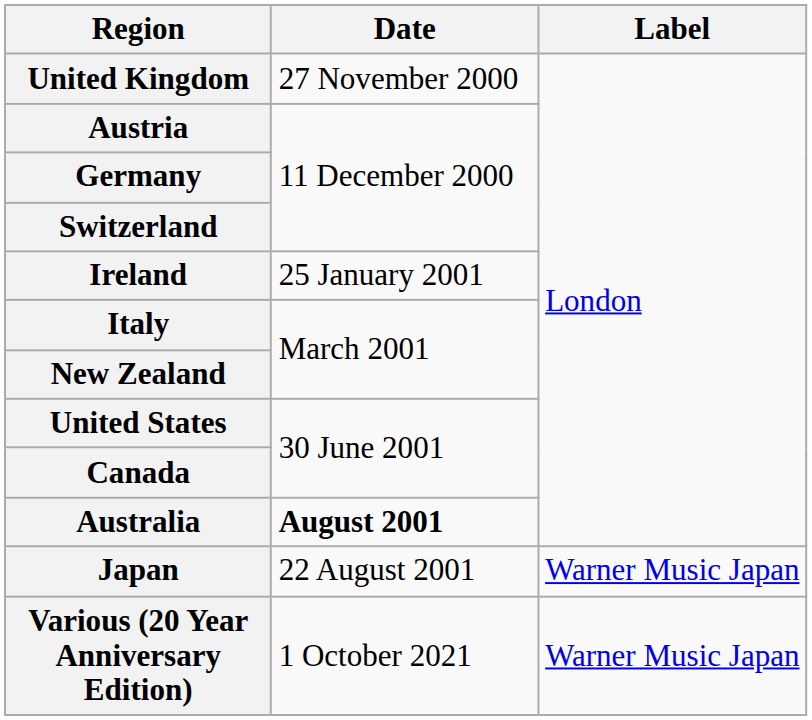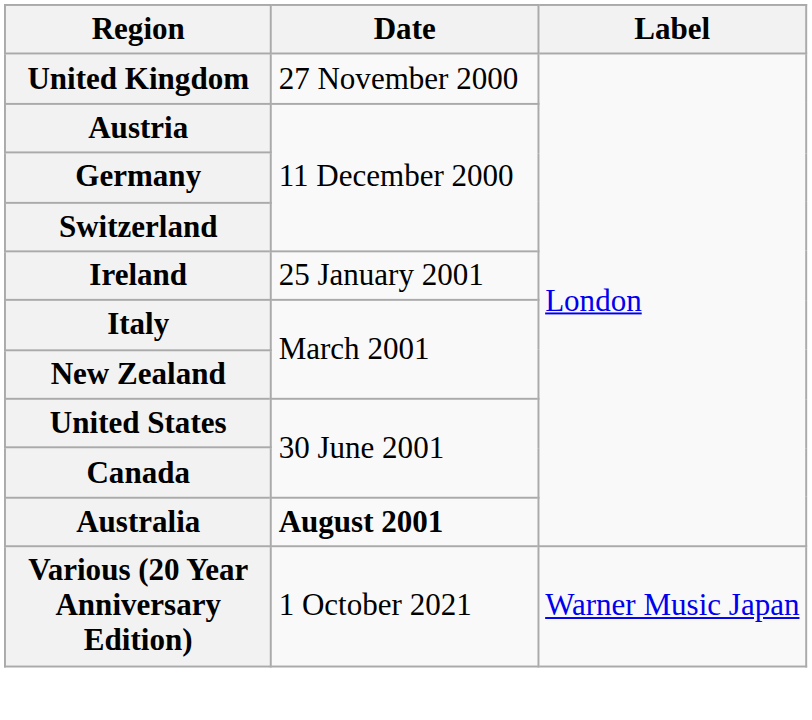 <table class="wikitable plainrowheaders">
 <tr>
 <th width="130">Region</th>
 <th width="130">Date</th>
 <th>Label</th>
 </tr>
 <tr>
 <th scope="row">United Kingdom</th>
 <td>27 November 2000</td>
 <td rowspan="10"><a href='#'>London</a></td>
 </tr>
 <tr>
 <th scope="row">Austria</th>
 <td rowspan="3">11 December 2000</td>
 </tr>
 <tr>
 <th scope="row">Germany</th>
 </tr>
 <tr>
 <th scope="row">Switzerland</th>
 </tr>
 <tr>
 <th scope="row">Ireland</th>
 <td>25 January 2001</td>
 </tr>
 <tr>
 <th scope="row">Italy</th>
 <td rowspan="2">March 2001</td>
 </tr>
 <tr>
 <th scope="row">New Zealand</th>
 </tr>
 <tr>
 <th scope="row">United States</th>
 <td rowspan="2">30 June 2001</td>
 </tr>
 <tr>
 <th scope="row">Canada</th>
 </tr>
 <tr>
 <th scope="row">Australia</th>
 <td><strong>August 2001</strong></td>
 </tr>
 <tr>
-<th scope="row">Japan</th>
-<td>22 August 2001</td>
-<td><a href='#'>Warner Music Japan</a></td>
-</tr>
-<tr>
 <th scope="row">Various (20 Year Anniversary Edition)</th>
 <td>1 October 2021</td>
 <td><a href='#'>Warner Music Japan</a></td>
 </tr>
 </table>
